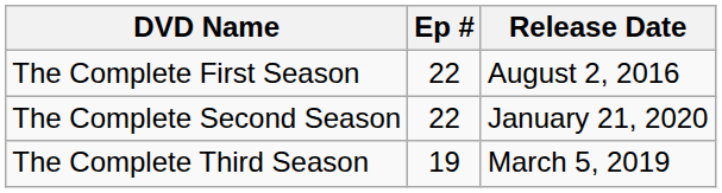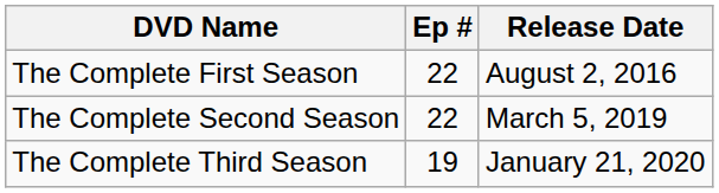 <table class="wikitable">
 <tr>
 <th>DVD Name</th>
 <th>Ep #</th>
 <th>Release Date</th>
 </tr>
 <tr>
 <td>The Complete First Season</td>
 <td align="center">22</td>
 <td>August 2, 2016</td>
 </tr>
 <tr>
 <td>The Complete Second Season</td>
 <td align="center">22</td>
-<td>January 21, 2020</td>
+<td>March 5, 2019</td>
 </tr>
 <tr>
 <td>The Complete Third Season</td>
 <td align="center">19</td>
-<td>March 5, 2019</td>
+<td>January 21, 2020</td>
 </tr>
 </table>
